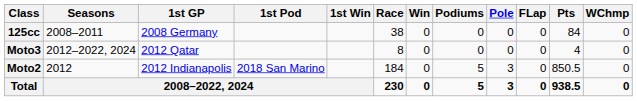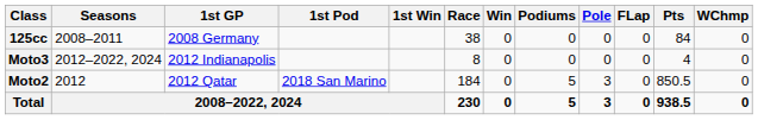 <table class="wikitable" style="text-align:right;">
 <tr>
 <th>Class</th>
 <th>Seasons</th>
 <th>1st GP</th>
 <th>1st Pod</th>
 <th>1st Win</th>
 <th>Race</th>
 <th>Win</th>
 <th>Podiums</th>
 <th><a href='#'>Pole</a></th>
 <th>FLap</th>
 <th>Pts</th>
 <th>WChmp</th>
 </tr>
 <tr>
 <th>125cc</th>
 <td style="text-align:left;">2008–2011</td>
 <td style="text-align:left;"><a href='#'>2008 Germany</a></td>
 <td></td>
 <td></td>
 <td>38</td>
 <td>0</td>
 <td>0</td>
 <td>0</td>
 <td>0</td>
 <td>84</td>
 <td>0</td>
 </tr>
 <tr>
 <th>Moto3</th>
 <td>2012–2022, 2024</td>
-<td style="text-align:left;"><a href='#'>2012 Qatar</a></td>
+<td style="text-align:left;"><a href='#'>2012 Indianapolis</a></td>
 <td></td>
 <td></td>
 <td>8</td>
 <td>0</td>
 <td>0</td>
 <td>0</td>
 <td>0</td>
 <td>4</td>
 <td>0</td>
 </tr>
 <tr>
 <th>Moto2</th>
 <td style="text-align:left;">2012</td>
-<td style="text-align:left;"><a href='#'>2012 Indianapolis</a></td>
+<td style="text-align:left;"><a href='#'>2012 Qatar</a></td>
 <td style="text-align:left;"><a href='#'>2018 San Marino</a></td>
 <td></td>
 <td>184</td>
 <td>0</td>
 <td>5</td>
 <td>3</td>
 <td>0</td>
 <td>850.5</td>
 <td>0</td>
 </tr>
 <tr>
 <th>Total</th>
 <th colspan="4">2008–2022, 2024</th>
 <td><strong>230</strong></td>
 <td><strong>0</strong></td>
 <td><strong>5</strong></td>
 <td><strong>3</strong></td>
 <td><strong>0</strong></td>
 <td><strong>938.5</strong></td>
 <td><strong>0</strong></td>
 </tr>
 </table>
